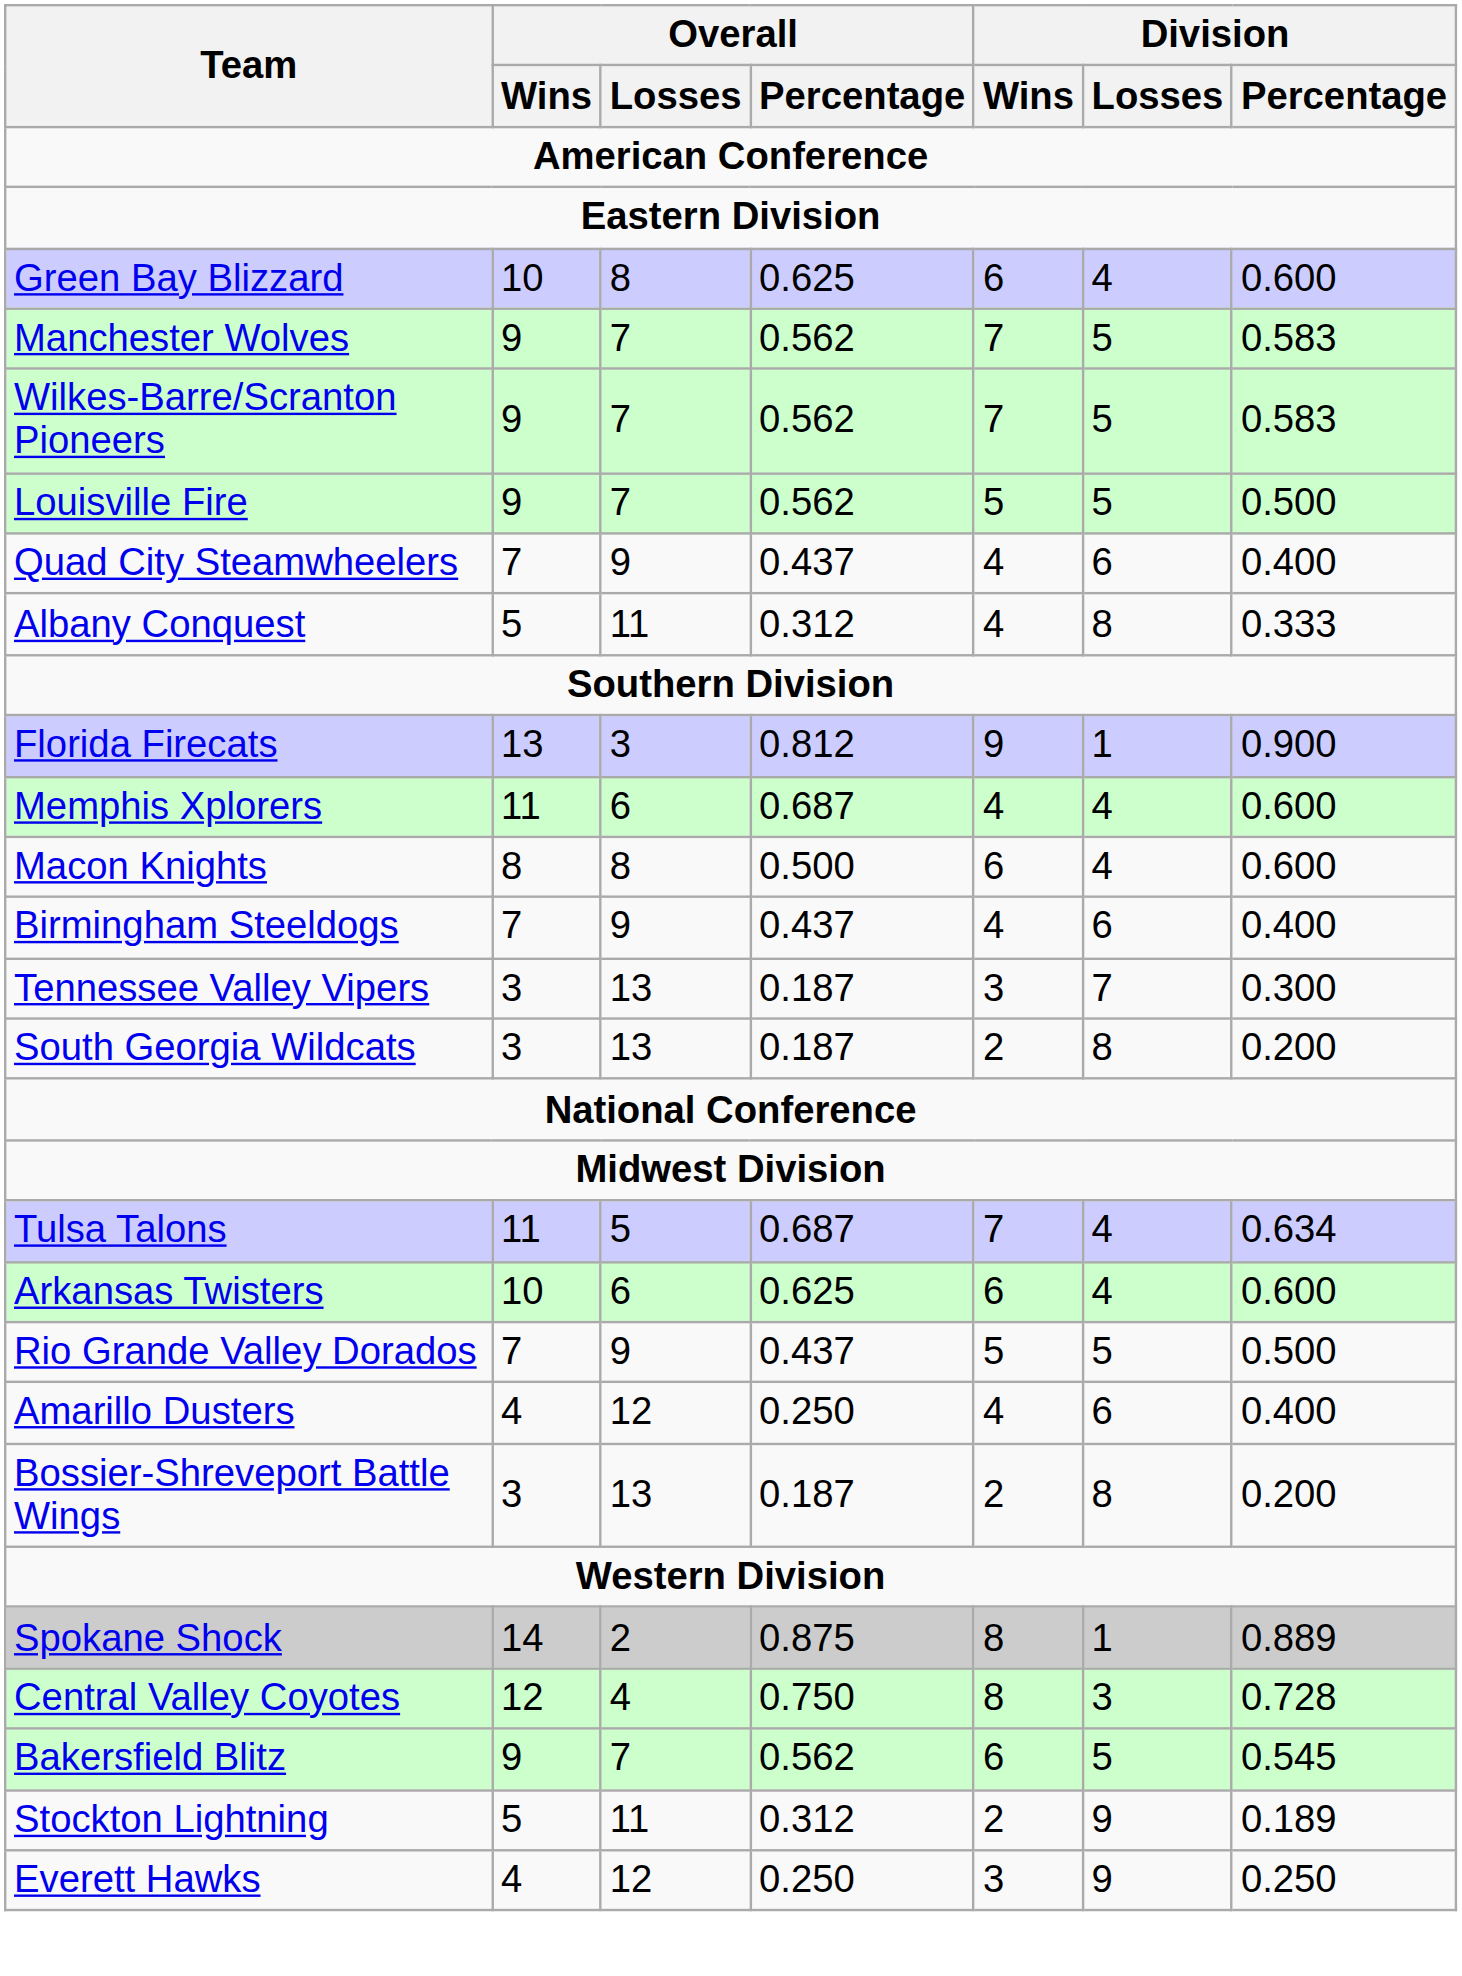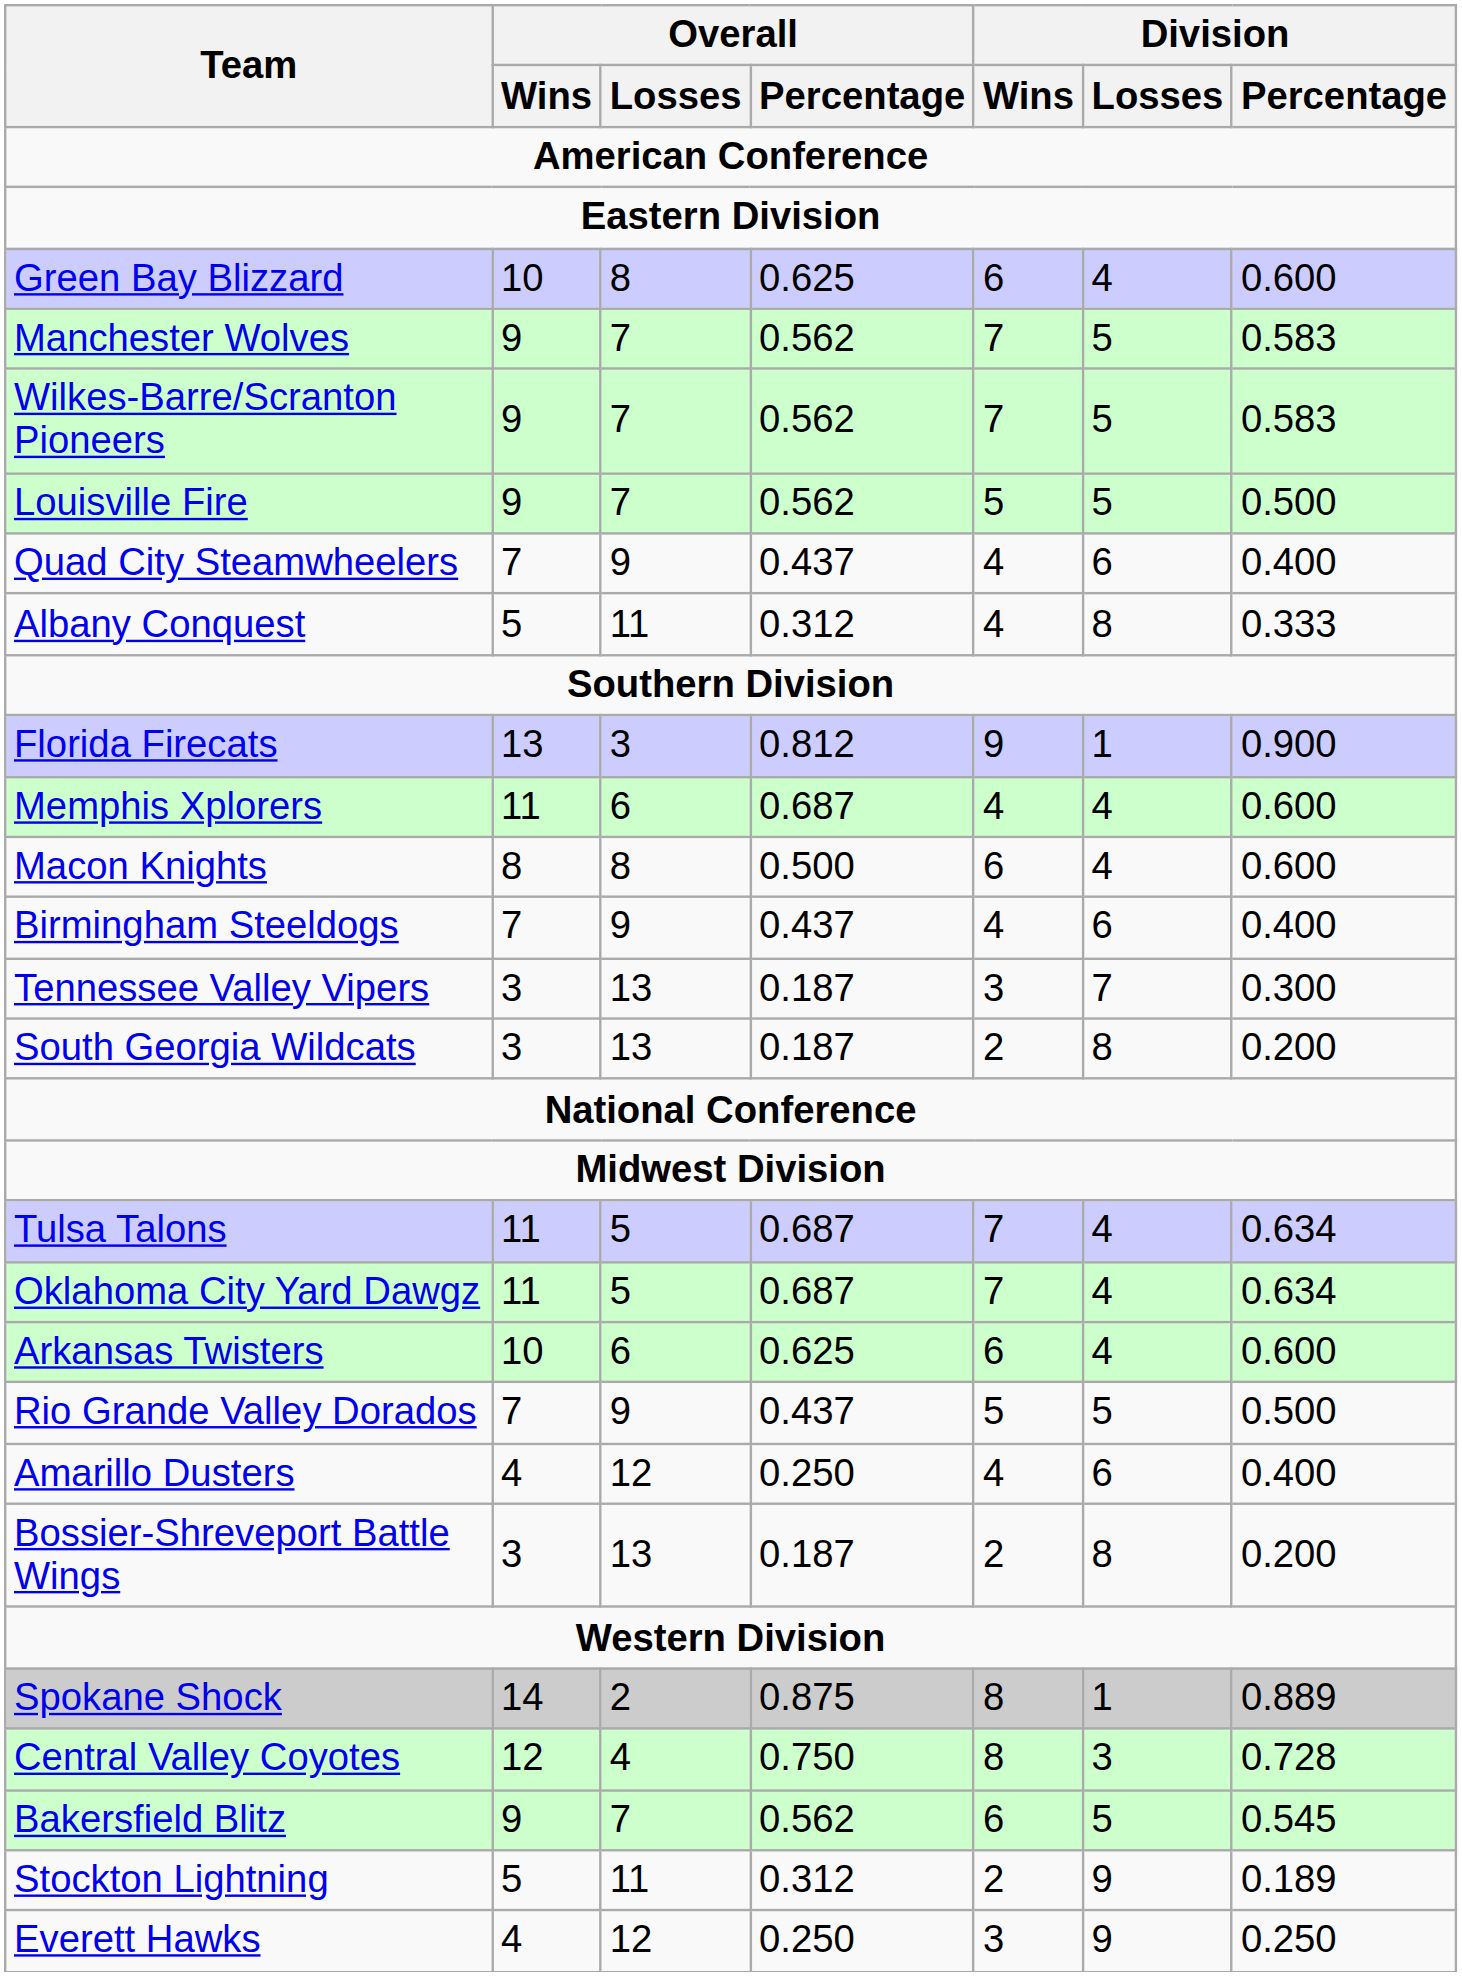 <table class="wikitable">
 <tr>
 <th rowspan="2" align="center">Team</th>
 <th colspan="3" align="center">Overall</th>
 <th colspan="3" align="center">Division</th>
 </tr>
 <tr>
 <th>Wins</th>
 <th>Losses</th>
 <th>Percentage</th>
 <th>Wins</th>
 <th>Losses</th>
 <th>Percentage</th>
 </tr>
 <tr>
 <td colspan="7" align="center"><strong>American Conference</strong></td>
 </tr>
 <tr>
 <td colspan="7" align="center"><strong>Eastern Division</strong></td>
 </tr>
 <tr bgcolor=#ccccff>
 <td><a href='#'>Green Bay Blizzard</a></td>
 <td>10</td>
 <td>8</td>
 <td>0.625</td>
 <td>6</td>
 <td>4</td>
 <td>0.600</td>
 </tr>
 <tr bgcolor=#ccffcc>
 <td><a href='#'>Manchester Wolves</a></td>
 <td>9</td>
 <td>7</td>
 <td>0.562</td>
 <td>7</td>
 <td>5</td>
 <td>0.583</td>
 </tr>
 <tr bgcolor=#ccffcc>
 <td><a href='#'>Wilkes-Barre/Scranton Pioneers</a></td>
 <td>9</td>
 <td>7</td>
 <td>0.562</td>
 <td>7</td>
 <td>5</td>
 <td>0.583</td>
 </tr>
 <tr bgcolor=#ccffcc>
 <td><a href='#'>Louisville Fire</a></td>
 <td>9</td>
 <td>7</td>
 <td>0.562</td>
 <td>5</td>
 <td>5</td>
 <td>0.500</td>
 </tr>
 <tr>
 <td><a href='#'>Quad City Steamwheelers</a></td>
 <td>7</td>
 <td>9</td>
 <td>0.437</td>
 <td>4</td>
 <td>6</td>
 <td>0.400</td>
 </tr>
 <tr>
 <td><a href='#'>Albany Conquest</a></td>
 <td>5</td>
 <td>11</td>
 <td>0.312</td>
 <td>4</td>
 <td>8</td>
 <td>0.333</td>
 </tr>
 <tr>
 <td colspan="7" align="center"><strong>Southern Division</strong></td>
 </tr>
 <tr bgcolor=#ccccff>
 <td><a href='#'>Florida Firecats</a></td>
 <td>13</td>
 <td>3</td>
 <td>0.812</td>
 <td>9</td>
 <td>1</td>
 <td>0.900</td>
 </tr>
 <tr bgcolor=#ccffcc>
 <td><a href='#'>Memphis Xplorers</a></td>
 <td>11</td>
 <td>6</td>
 <td>0.687</td>
 <td>4</td>
 <td>4</td>
 <td>0.600</td>
 </tr>
 <tr>
 <td><a href='#'>Macon Knights</a></td>
 <td>8</td>
 <td>8</td>
 <td>0.500</td>
 <td>6</td>
 <td>4</td>
 <td>0.600</td>
 </tr>
 <tr>
 <td><a href='#'>Birmingham Steeldogs</a></td>
 <td>7</td>
 <td>9</td>
 <td>0.437</td>
 <td>4</td>
 <td>6</td>
 <td>0.400</td>
 </tr>
 <tr>
 <td><a href='#'>Tennessee Valley Vipers</a></td>
 <td>3</td>
 <td>13</td>
 <td>0.187</td>
 <td>3</td>
 <td>7</td>
 <td>0.300</td>
 </tr>
 <tr>
 <td><a href='#'>South Georgia Wildcats</a></td>
 <td>3</td>
 <td>13</td>
 <td>0.187</td>
 <td>2</td>
 <td>8</td>
 <td>0.200</td>
 </tr>
 <tr>
 <td colspan="7" align="center"><strong>National Conference</strong></td>
 </tr>
 <tr>
 <td colspan="7" align="center"><strong>Midwest Division</strong></td>
 </tr>
 <tr bgcolor=#ccccff>
 <td><a href='#'>Tulsa Talons</a></td>
 <td>11</td>
 <td>5</td>
 <td>0.687</td>
 <td>7</td>
 <td>4</td>
 <td>0.634</td>
 </tr>
 <tr bgcolor=#ccffcc>
+<td><a href='#'>Oklahoma City Yard Dawgz</a></td>
+<td>11</td>
+<td>5</td>
+<td>0.687</td>
+<td>7</td>
+<td>4</td>
+<td>0.634</td>
+</tr>
+<tr bgcolor=#ccffcc>
 <td><a href='#'>Arkansas Twisters</a></td>
 <td>10</td>
 <td>6</td>
 <td>0.625</td>
 <td>6</td>
 <td>4</td>
 <td>0.600</td>
 </tr>
 <tr>
 <td><a href='#'>Rio Grande Valley Dorados</a></td>
 <td>7</td>
 <td>9</td>
 <td>0.437</td>
 <td>5</td>
 <td>5</td>
 <td>0.500</td>
 </tr>
 <tr>
 <td><a href='#'>Amarillo Dusters</a></td>
 <td>4</td>
 <td>12</td>
 <td>0.250</td>
 <td>4</td>
 <td>6</td>
 <td>0.400</td>
 </tr>
 <tr>
 <td><a href='#'>Bossier-Shreveport Battle Wings</a></td>
 <td>3</td>
 <td>13</td>
 <td>0.187</td>
 <td>2</td>
 <td>8</td>
 <td>0.200</td>
 </tr>
 <tr>
 <td colspan="7" align="center"><strong>Western Division</strong></td>
 </tr>
 <tr bgcolor=#cccccc>
 <td><a href='#'>Spokane Shock</a></td>
 <td>14</td>
 <td>2</td>
 <td>0.875</td>
 <td>8</td>
 <td>1</td>
 <td>0.889</td>
 </tr>
 <tr bgcolor=#ccffcc>
 <td><a href='#'>Central Valley Coyotes</a></td>
 <td>12</td>
 <td>4</td>
 <td>0.750</td>
 <td>8</td>
 <td>3</td>
 <td>0.728</td>
 </tr>
 <tr bgcolor=#ccffcc>
 <td><a href='#'>Bakersfield Blitz</a></td>
 <td>9</td>
 <td>7</td>
 <td>0.562</td>
 <td>6</td>
 <td>5</td>
 <td>0.545</td>
 </tr>
 <tr>
 <td><a href='#'>Stockton Lightning</a></td>
 <td>5</td>
 <td>11</td>
 <td>0.312</td>
 <td>2</td>
 <td>9</td>
 <td>0.189</td>
 </tr>
 <tr>
 <td><a href='#'>Everett Hawks</a></td>
 <td>4</td>
 <td>12</td>
 <td>0.250</td>
 <td>3</td>
 <td>9</td>
 <td>0.250</td>
 </tr>
 </table>
